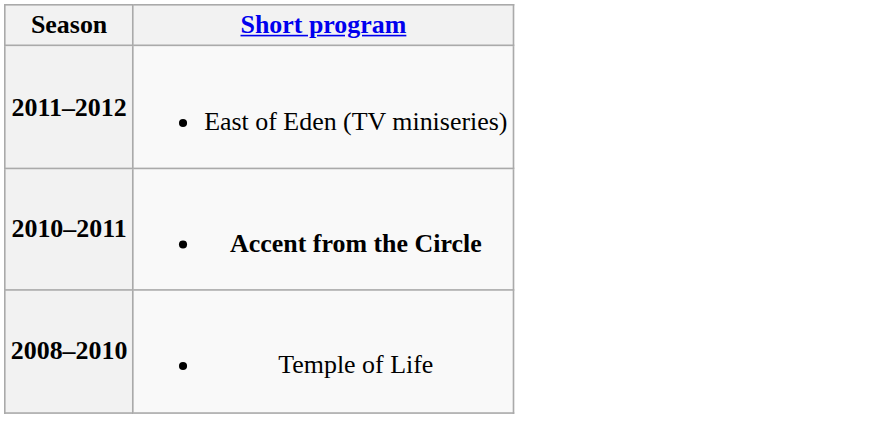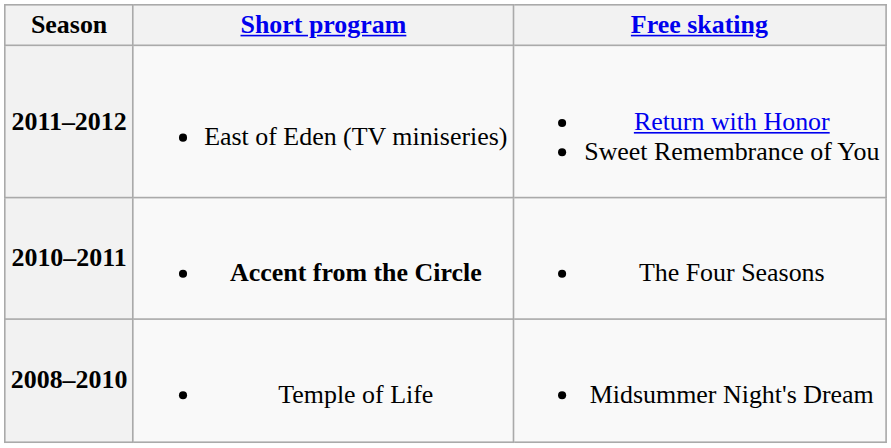 <table class=wikitable style=text-align:center>
 <tr>
 <th>Season</th>
 <th><a href='#'>Short program</a></th>
+<th><a href='#'>Free skating</a></th>
 </tr>
 <tr>
 <th>2011–2012 <br> </th>
 <td><br><ul><li>East of Eden (TV miniseries) <br></li></ul></td>
+<td><br><ul><li><a href='#'>Return with Honor</a> <br></li><li>Sweet Remembrance of You <br></li></ul></td>
 </tr>
 <tr>
 <th>2010–2011 <br> </th>
 <td><strong><br><ul><li>Accent from the Circle</li></ul></strong></td>
+<td><br><ul><li>The Four Seasons <br></li></ul></td>
 </tr>
 <tr>
 <th>2008–2010 <br> </th>
 <td><br><ul><li>Temple of Life <br></li></ul></td>
+<td><br><ul><li>Midsummer Night's Dream <br></li></ul></td>
 </tr>
 </table>
